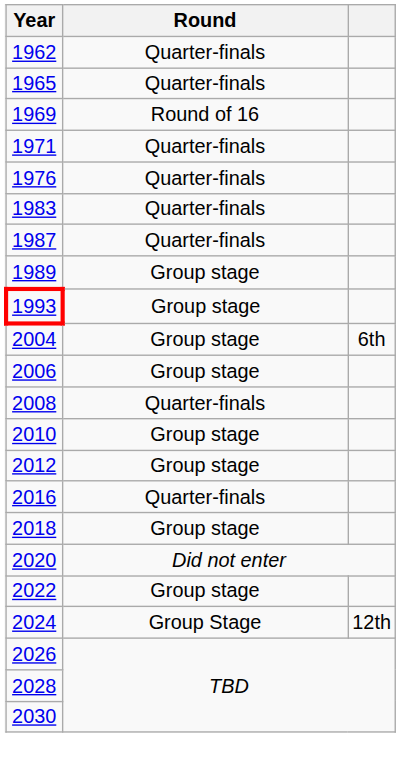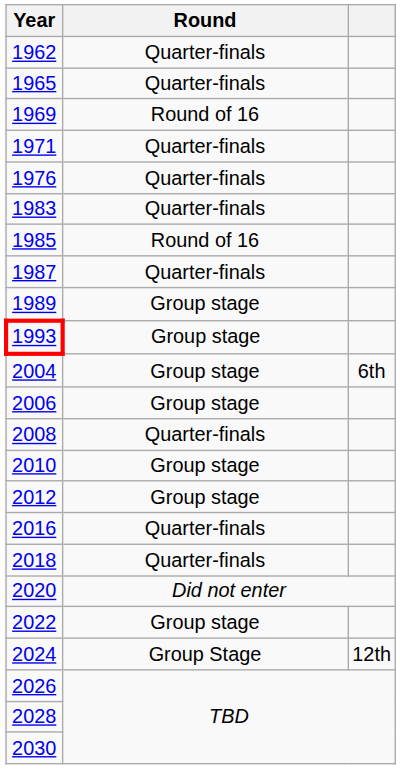 <table class="wikitable" style="text-align: center; font-size:90%">
 <tr>
 <th>Year</th>
 <th style="width:200px">Round</th>
 <th></th>
 </tr>
 <tr>
 <td><a href='#'>1962</a></td>
 <td>Quarter-finals</td>
 <td></td>
 </tr>
 <tr>
 <td><a href='#'>1965</a></td>
 <td>Quarter-finals</td>
 <td></td>
 </tr>
 <tr>
 <td><a href='#'>1969</a></td>
 <td>Round of 16</td>
 <td></td>
 </tr>
 <tr>
 <td><a href='#'>1971</a></td>
 <td>Quarter-finals</td>
 <td></td>
 </tr>
 <tr>
 <td><a href='#'>1976</a></td>
 <td>Quarter-finals</td>
 <td></td>
 </tr>
 <tr>
 <td><a href='#'>1983</a></td>
 <td>Quarter-finals</td>
+<td></td>
+</tr>
+<tr>
+<td><a href='#'>1985</a></td>
+<td>Round of 16</td>
 <td></td>
 </tr>
 <tr>
 <td><a href='#'>1987</a></td>
 <td>Quarter-finals</td>
 <td></td>
 </tr>
 <tr>
 <td><a href='#'>1989</a></td>
 <td>Group stage</td>
 <td></td>
 </tr>
 <tr>
 <td style="border: 3px solid red"><a href='#'>1993</a></td>
 <td>Group stage</td>
 <td></td>
 </tr>
 <tr>
 <td><a href='#'>2004</a></td>
 <td>Group stage</td>
 <td>6th</td>
 </tr>
 <tr>
 <td><a href='#'>2006</a></td>
 <td>Group stage</td>
 <td></td>
 </tr>
 <tr>
 <td><a href='#'>2008</a></td>
 <td>Quarter-finals</td>
 <td></td>
 </tr>
 <tr>
 <td><a href='#'>2010</a></td>
 <td>Group stage</td>
 <td></td>
 </tr>
 <tr>
 <td><a href='#'>2012</a></td>
 <td>Group stage</td>
 <td></td>
 </tr>
 <tr>
 <td><a href='#'>2016</a></td>
 <td>Quarter-finals</td>
 <td></td>
 </tr>
 <tr>
 <td><a href='#'>2018</a></td>
-<td>Group stage</td>
+<td>Quarter-finals</td>
 <td></td>
 </tr>
 <tr>
 <td><a href='#'>2020</a></td>
 <td colspan="2"><em>Did not enter</em></td>
 </tr>
 <tr>
 <td><a href='#'>2022</a></td>
 <td>Group stage</td>
 <td></td>
 </tr>
 <tr>
 <td><a href='#'>2024</a></td>
 <td>Group Stage</td>
 <td>12th</td>
 </tr>
 <tr>
 <td><a href='#'>2026</a></td>
 <td colspan="2" rowspan="3"><em>TBD</em></td>
 </tr>
 <tr>
 <td><a href='#'>2028</a></td>
 </tr>
 <tr>
 <td><a href='#'>2030</a></td>
 </tr>
 </table>
